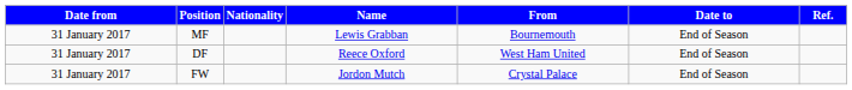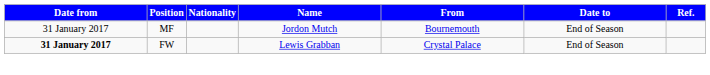 <table class="wikitable" style="text-align:center; font-size:90%">
 <tr>
 <th style="background:#00f; color:white; width:200px;">Date from</th>
 <th style="background:#00f; color:white; width:50px;">Position</th>
 <th style="background:#00f; color:white; width:50px;">Nationality</th>
 <th style="background:#00f; color:white; width:200px;">Name</th>
 <th style="background:#00f; color:white; width:200px;">From</th>
 <th style="background:#00f; color:white; width:200px;">Date to</th>
 <th style="background:#00f; color:white; width:50px;">Ref.</th>
 </tr>
 <tr>
 <td>31 January 2017</td>
 <td>MF</td>
 <td></td>
-<td><a href='#'>Lewis Grabban</a></td>
+<td><a href='#'>Jordon Mutch</a></td>
 <td><a href='#'>Bournemouth</a></td>
 <td>End of Season</td>
 <td></td>
 </tr>
 <tr>
-<td>31 January 2017</td>
-<td>DF</td>
-<td></td>
-<td><a href='#'>Reece Oxford</a></td>
-<td><a href='#'>West Ham United</a></td>
-<td>End of Season</td>
-<td></td>
-</tr>
-<tr>
-<td>31 January 2017</td>
+<td><strong>31 January 2017</strong></td>
 <td>FW</td>
 <td></td>
-<td><a href='#'>Jordon Mutch</a></td>
+<td><a href='#'>Lewis Grabban</a></td>
 <td><a href='#'>Crystal Palace</a></td>
 <td>End of Season</td>
 <td></td>
 </tr>
 </table>
